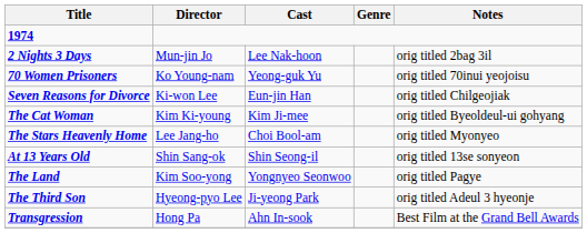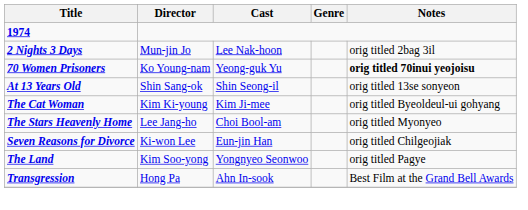 <table class="wikitable">
 <tr>
 <th>Title</th>
 <th>Director</th>
 <th>Cast</th>
 <th>Genre</th>
 <th>Notes</th>
 </tr>
 <tr>
 <td><strong><a href='#'>1974</a></strong></td>
 </tr>
 <tr>
 <td><strong><em><a href='#'>2 Nights 3 Days</a></em></strong></td>
 <td><a href='#'>Mun-jin Jo</a></td>
 <td><a href='#'>Lee Nak-hoon</a></td>
 <td></td>
 <td>orig titled 2bag 3il</td>
 </tr>
 <tr>
 <td><strong><em><a href='#'>70 Women Prisoners</a></em></strong></td>
 <td><a href='#'>Ko Young-nam</a></td>
 <td><a href='#'>Yeong-guk Yu</a></td>
 <td></td>
-<td>orig titled 70inui yeojoisu</td>
+<td><strong>orig titled 70inui yeojoisu</strong></td>
 </tr>
 <tr>
-<td><strong><em><a href='#'>Seven Reasons for Divorce</a></em></strong></td>
-<td><a href='#'>Ki-won Lee</a></td>
-<td><a href='#'>Eun-jin Han</a></td>
+<td><strong><em><a href='#'>At 13 Years Old</a></em></strong></td>
+<td><a href='#'>Shin Sang-ok</a></td>
+<td><a href='#'>Shin Seong-il</a></td>
 <td></td>
-<td>orig titled Chilgeojiak</td>
+<td>orig titled 13se sonyeon</td>
 </tr>
 <tr>
 <td><strong><em><a href='#'>The Cat Woman</a></em></strong></td>
 <td><a href='#'>Kim Ki-young</a></td>
 <td><a href='#'>Kim Ji-mee</a></td>
 <td></td>
 <td>orig titled Byeoldeul-ui gohyang</td>
 </tr>
 <tr>
 <td><strong><em><a href='#'>The Stars Heavenly Home</a></em></strong></td>
 <td><a href='#'>Lee Jang-ho</a></td>
 <td><a href='#'>Choi Bool-am</a></td>
 <td></td>
 <td>orig titled Myonyeo</td>
 </tr>
 <tr>
-<td><strong><em><a href='#'>At 13 Years Old</a></em></strong></td>
-<td><a href='#'>Shin Sang-ok</a></td>
-<td><a href='#'>Shin Seong-il</a></td>
+<td><strong><em><a href='#'>Seven Reasons for Divorce</a></em></strong></td>
+<td><a href='#'>Ki-won Lee</a></td>
+<td><a href='#'>Eun-jin Han</a></td>
 <td></td>
-<td>orig titled 13se sonyeon</td>
+<td>orig titled Chilgeojiak</td>
 </tr>
 <tr>
 <td><strong><em><a href='#'>The Land</a></em></strong></td>
 <td><a href='#'>Kim Soo-yong</a></td>
 <td><a href='#'>Yongnyeo Seonwoo</a></td>
 <td></td>
 <td>orig titled Pagye</td>
-</tr>
-<tr>
-<td><strong><em><a href='#'>The Third Son</a></em></strong></td>
-<td><a href='#'>Hyeong-pyo Lee</a></td>
-<td><a href='#'>Ji-yeong Park</a></td>
-<td></td>
-<td>orig titled Adeul 3 hyeonje</td>
 </tr>
 <tr>
 <td><strong><em><a href='#'>Transgression</a></em></strong></td>
 <td><a href='#'>Hong Pa</a></td>
 <td><a href='#'>Ahn In-sook</a></td>
 <td></td>
 <td>Best Film at the <a href='#'>Grand Bell Awards</a></td>
 </tr>
 <tr>
 </tr>
 </table>
